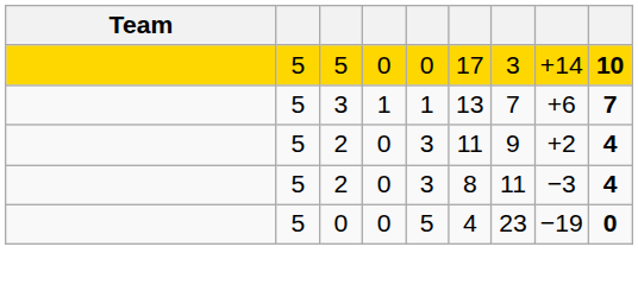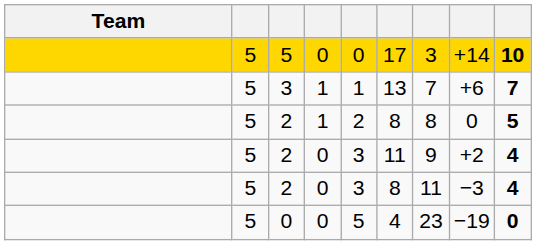 <table class="wikitable" style="text-align:center">
 <tr>
 <th width=165>Team</th>
 <th width=20></th>
 <th width=20></th>
 <th width=20></th>
 <th width=20></th>
 <th width=20></th>
 <th width=20></th>
 <th width=20></th>
 <th width=20></th>
 </tr>
 <tr align=center bgcolor=gold>
 <td align=left></td>
 <td>5</td>
 <td>5</td>
 <td>0</td>
 <td>0</td>
 <td>17</td>
 <td>3</td>
 <td>+14</td>
 <td><strong>10</strong></td>
 </tr>
 <tr align=center>
 <td align=left></td>
 <td>5</td>
 <td>3</td>
 <td>1</td>
 <td>1</td>
 <td>13</td>
 <td>7</td>
 <td>+6</td>
 <td><strong>7</strong></td>
 </tr>
 <tr align=center>
 <td align=left></td>
 <td>5</td>
 <td>2</td>
+<td>1</td>
+<td>2</td>
+<td>8</td>
+<td>8</td>
+<td>0</td>
+<td><strong>5</strong></td>
+</tr>
+<tr align=center>
+<td align=left></td>
+<td>5</td>
+<td>2</td>
 <td>0</td>
 <td>3</td>
 <td>11</td>
 <td>9</td>
 <td>+2</td>
 <td><strong>4</strong></td>
 </tr>
 <tr align=center>
 <td align=left></td>
 <td>5</td>
 <td>2</td>
 <td>0</td>
 <td>3</td>
 <td>8</td>
 <td>11</td>
 <td>−3</td>
 <td><strong>4</strong></td>
 </tr>
 <tr align=center>
 <td align=left></td>
 <td>5</td>
 <td>0</td>
 <td>0</td>
 <td>5</td>
 <td>4</td>
 <td>23</td>
 <td>−19</td>
 <td><strong>0</strong></td>
 </tr>
 </table>
